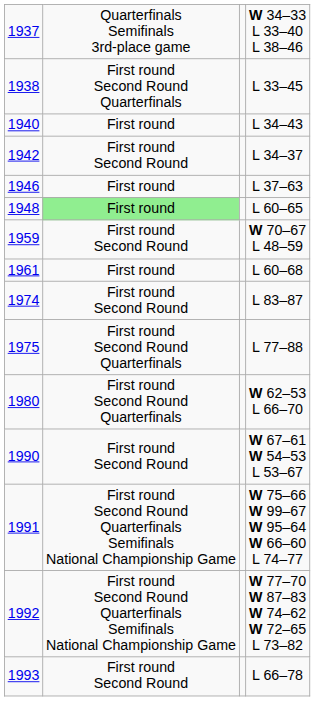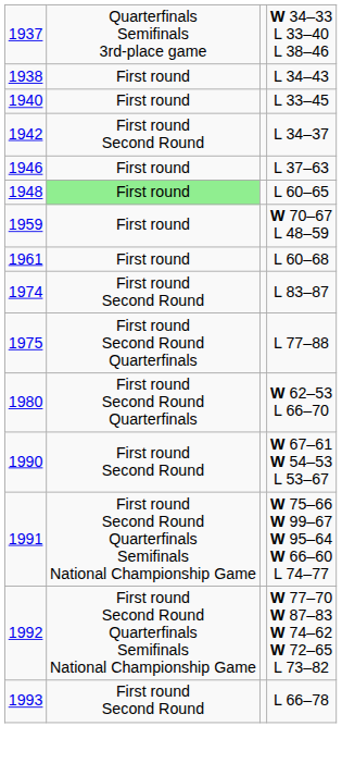 <table class="wikitable">
 <tr align="center">
 <td><a href='#'>1937</a></td>
 <td>Quarterfinals<br>Semifinals<br>3rd-place game</td>
 <td><br><br></td>
 <td><strong>W</strong> 34–33<br>L 33–40<br>L 38–46</td>
 </tr>
 <tr align="center">
 <td><a href='#'>1938</a></td>
-<td>First round<br>Second Round<br>Quarterfinals</td>
+<td>First round</td>
 <td></td>
-<td>L 33–45</td>
+<td>L 34–43</td>
 </tr>
 <tr align="center">
 <td><a href='#'>1940</a></td>
 <td>First round</td>
 <td></td>
-<td>L 34–43</td>
+<td>L 33–45</td>
 </tr>
 <tr align="center">
 <td><a href='#'>1942</a></td>
 <td>First round<br>Second Round</td>
 <td></td>
 <td>L 34–37</td>
 </tr>
 <tr align="center">
 <td><a href='#'>1946</a></td>
 <td>First round</td>
 <td></td>
 <td>L 37–63</td>
 </tr>
 <tr align="center">
 <td><a href='#'>1948</a></td>
 <td style="background: lightgreen;">First round</td>
 <td></td>
 <td>L 60–65</td>
 </tr>
 <tr align="center">
 <td><a href='#'>1959</a></td>
-<td>First round<br>Second Round</td>
+<td>First round</td>
 <td><br></td>
 <td><strong>W</strong> 70–67<br>L 48–59</td>
 </tr>
 <tr align="center">
 <td><a href='#'>1961</a></td>
 <td>First round</td>
 <td></td>
 <td>L 60–68</td>
 </tr>
 <tr align="center">
 <td><a href='#'>1974</a></td>
 <td>First round<br>Second Round</td>
 <td></td>
 <td>L 83–87</td>
 </tr>
 <tr align="center">
 <td><a href='#'>1975</a></td>
 <td>First round<br>Second Round<br>Quarterfinals</td>
 <td></td>
 <td>L 77–88</td>
 </tr>
 <tr align="center">
 <td><a href='#'>1980</a></td>
 <td>First round<br>Second Round<br>Quarterfinals</td>
 <td><br><br></td>
 <td><strong>W</strong> 62–53<br>L 66–70</td>
 </tr>
 <tr align="center">
 <td><a href='#'>1990</a></td>
 <td>First round<br>Second Round</td>
 <td><br></td>
 <td><strong>W</strong> 67–61<br><strong>W</strong> 54–53<br>L 53–67</td>
 </tr>
 <tr align="center">
 <td><a href='#'>1991</a></td>
 <td>First round<br>Second Round<br>Quarterfinals<br>Semifinals<br>National Championship Game</td>
 <td><br><br><br><br></td>
 <td><strong>W</strong> 75–66<br><strong>W</strong> 99–67<br><strong>W</strong> 95–64<br><strong>W</strong> 66–60<br>L 74–77</td>
 </tr>
 <tr align="center">
 <td><a href='#'>1992</a></td>
 <td>First round<br>Second Round<br>Quarterfinals<br>Semifinals<br>National Championship Game</td>
 <td><br><br><br><br></td>
 <td><strong>W</strong> 77–70<br><strong>W</strong> 87–83<br><strong>W</strong> 74–62<br><strong>W</strong> 72–65<br>L 73–82</td>
 </tr>
 <tr align="center">
 <td><a href='#'>1993</a></td>
 <td>First round<br>Second Round</td>
 <td></td>
 <td>L 66–78</td>
 </tr>
 </table>
